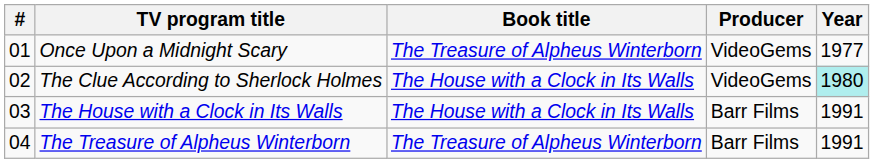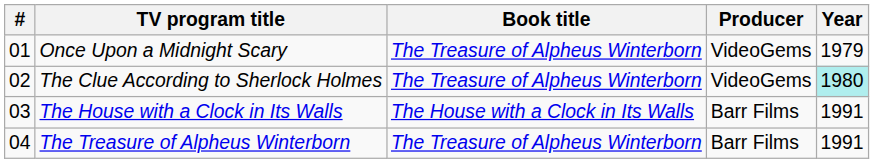 <table class="wikitable sortable" style="white-space:nowrap">
 <tr>
 <th>#</th>
 <th>TV program title</th>
 <th>Book title</th>
 <th>Producer</th>
 <th>Year</th>
 </tr>
 <tr>
 <td style="text-align:center">01</td>
 <td><em>Once Upon a Midnight Scary</em></td>
 <td><em><a href='#'>The Treasure of Alpheus Winterborn</a></em></td>
 <td>VideoGems</td>
-<td style="text-align:center">1977</td>
+<td style="text-align:center">1979</td>
 </tr>
 <tr>
 <td style="text-align:center">02</td>
 <td><em>The Clue According to Sherlock Holmes</em></td>
-<td><em><a href='#'>The House with a Clock in Its Walls</a></em></td>
+<td><em><a href='#'>The Treasure of Alpheus Winterborn</a></em></td>
 <td>VideoGems</td>
 <td style="background: paleturquoise; text-align:center">1980</td>
 </tr>
 <tr>
 <td style="text-align:center">03</td>
 <td><em><a href='#'>The House with a Clock in Its Walls</a></em></td>
 <td><em><a href='#'>The House with a Clock in Its Walls</a></em></td>
 <td>Barr Films</td>
 <td style="text-align:center">1991</td>
 </tr>
 <tr>
 <td style="text-align:center">04</td>
 <td><em><a href='#'>The Treasure of Alpheus Winterborn</a></em></td>
 <td><em><a href='#'>The Treasure of Alpheus Winterborn</a></em></td>
 <td>Barr Films</td>
 <td style="text-align:center">1991</td>
 </tr>
 </table>
